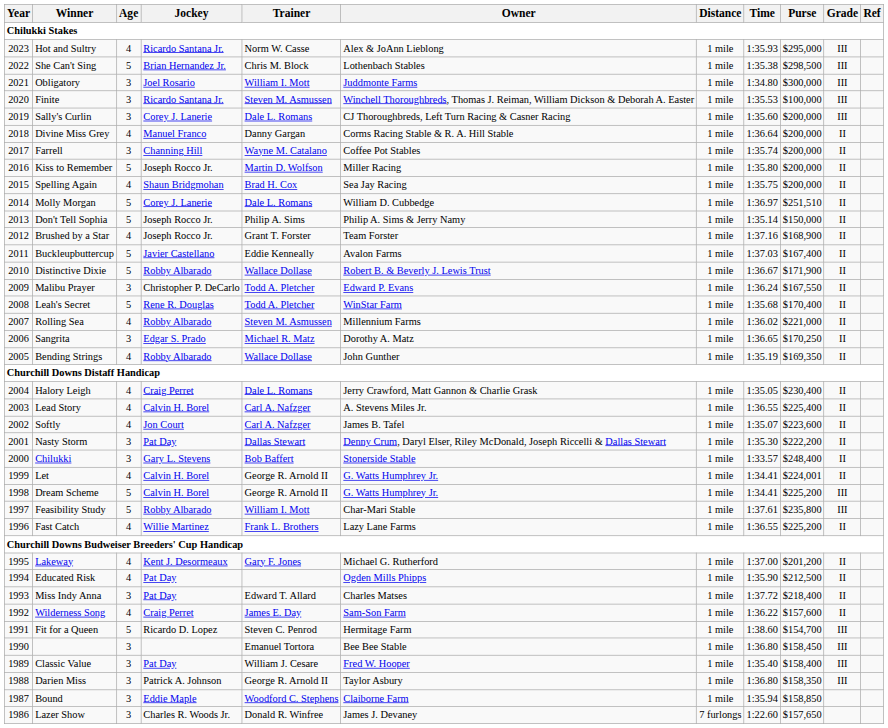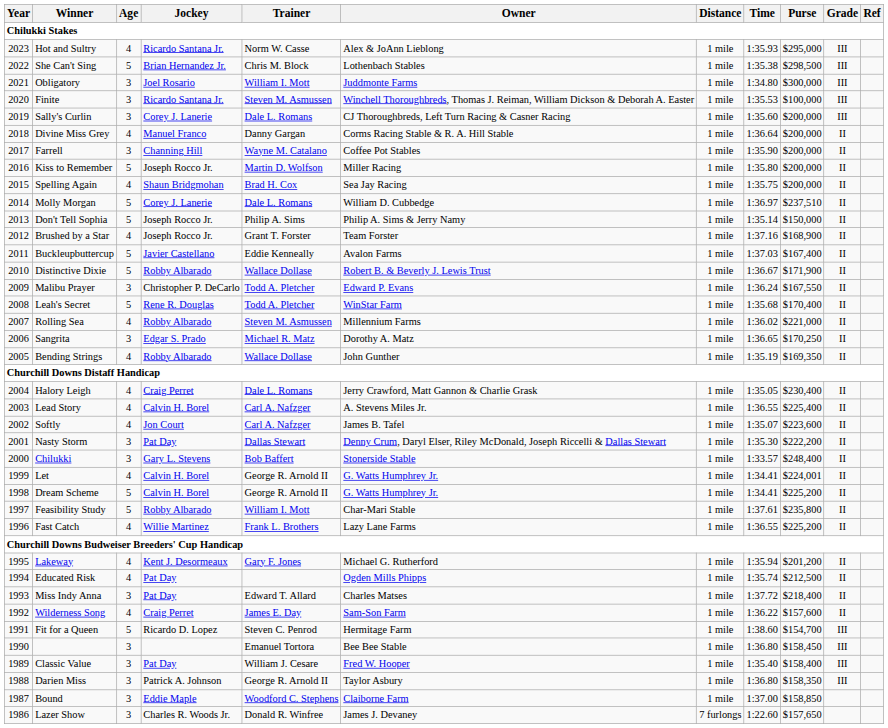 <table class="wikitable sortable">
 <tr>
 <th>Year</th>
 <th>Winner</th>
 <th>Age</th>
 <th>Jockey</th>
 <th>Trainer</th>
 <th>Owner</th>
 <th>Distance</th>
 <th>Time</th>
 <th>Purse</th>
 <th>Grade</th>
 <th>Ref</th>
 </tr>
 <tr style="font-size:90%; background-color:white">
 <td align="left" colspan=11><strong>Chilukki Stakes</strong></td>
 </tr>
 <tr style="font-size:90%;">
 <td align=center>2023</td>
 <td>Hot and Sultry</td>
 <td align=center>4</td>
 <td><a href='#'>Ricardo Santana Jr.</a></td>
 <td>Norm W. Casse</td>
 <td>Alex & JoAnn Lieblong</td>
 <td align=center>1 mile</td>
 <td align=center>1:35.93</td>
 <td align=center>$295,000</td>
 <td align=center>III</td>
 <td></td>
 </tr>
 <tr style="font-size:90%;">
 <td align=center>2022</td>
 <td>She Can't Sing</td>
 <td align=center>5</td>
 <td><a href='#'>Brian Hernandez Jr.</a></td>
 <td>Chris M. Block</td>
 <td>Lothenbach Stables</td>
 <td align=center>1 mile</td>
 <td align=center>1:35.38</td>
 <td align=center>$298,500</td>
 <td align=center>III</td>
 <td></td>
 </tr>
 <tr style="font-size:90%;">
 <td align=center>2021</td>
 <td>Obligatory</td>
 <td align=center>3</td>
 <td><a href='#'>Joel Rosario</a></td>
 <td><a href='#'>William I. Mott</a></td>
 <td><a href='#'>Juddmonte Farms</a></td>
 <td align=center>1 mile</td>
 <td align=center>1:34.80</td>
 <td align=center>$300,000</td>
 <td align=center>III</td>
 <td></td>
 </tr>
 <tr style="font-size:90%;">
 <td align=center>2020</td>
 <td>Finite</td>
 <td align=center>3</td>
 <td><a href='#'>Ricardo Santana Jr.</a></td>
 <td><a href='#'>Steven M. Asmussen</a></td>
 <td><a href='#'>Winchell Thoroughbreds</a>, Thomas J. Reiman, William Dickson & Deborah A. Easter</td>
 <td align=center>1 mile</td>
 <td align=center>1:35.53</td>
 <td align=center>$100,000</td>
 <td align=center>III</td>
 <td></td>
 </tr>
 <tr style="font-size:90%;">
 <td align=center>2019</td>
 <td>Sally's Curlin</td>
 <td align=center>3</td>
 <td><a href='#'>Corey J. Lanerie</a></td>
 <td><a href='#'>Dale L. Romans</a></td>
 <td>CJ Thoroughbreds, Left Turn Racing & Casner Racing</td>
 <td align=center>1 mile</td>
 <td align=center>1:35.60</td>
 <td align=center>$200,000</td>
 <td align=center>III</td>
 <td></td>
 </tr>
 <tr style="font-size:90%;">
 <td align=center>2018</td>
 <td>Divine Miss Grey</td>
 <td align=center>4</td>
 <td><a href='#'>Manuel Franco</a></td>
 <td>Danny Gargan</td>
 <td>Corms Racing Stable & R. A. Hill Stable</td>
 <td align=center>1 mile</td>
 <td align=center>1:36.64</td>
 <td align=center>$200,000</td>
 <td align=center>II</td>
 <td></td>
 </tr>
 <tr style="font-size:90%;">
 <td align=center>2017</td>
 <td>Farrell</td>
 <td align=center>3</td>
 <td><a href='#'>Channing Hill</a></td>
 <td><a href='#'>Wayne M. Catalano</a></td>
 <td>Coffee Pot Stables</td>
 <td align=center>1 mile</td>
-<td align=center>1:35.74</td>
+<td align=center>1:35.90</td>
 <td align=center>$200,000</td>
 <td align=center>II</td>
 <td></td>
 </tr>
 <tr style="font-size:90%;">
 <td align=center>2016</td>
 <td>Kiss to Remember</td>
 <td align=center>5</td>
 <td>Joseph Rocco Jr.</td>
 <td><a href='#'>Martin D. Wolfson</a></td>
 <td>Miller Racing</td>
 <td align=center>1 mile</td>
 <td align=center>1:35.80</td>
 <td align=center>$200,000</td>
 <td align=center>II</td>
 <td></td>
 </tr>
 <tr style="font-size:90%;">
 <td align=center>2015</td>
 <td>Spelling Again</td>
 <td align=center>4</td>
 <td><a href='#'>Shaun Bridgmohan</a></td>
 <td><a href='#'>Brad H. Cox</a></td>
 <td>Sea Jay Racing</td>
 <td align=center>1 mile</td>
 <td align=center>1:35.75</td>
 <td align=center>$200,000</td>
 <td align=center>II</td>
 <td></td>
 </tr>
 <tr style="font-size:90%;">
 <td align=center>2014</td>
 <td>Molly Morgan</td>
 <td align=center>5</td>
 <td><a href='#'>Corey J. Lanerie</a></td>
 <td><a href='#'>Dale L. Romans</a></td>
 <td>William D. Cubbedge</td>
 <td align=center>1 mile</td>
 <td align=center>1:36.97</td>
-<td align=center>$251,510</td>
+<td align=center>$237,510</td>
 <td align=center>II</td>
 <td></td>
 </tr>
 <tr style="font-size:90%;">
 <td align=center>2013</td>
 <td>Don't Tell Sophia</td>
 <td align=center>5</td>
 <td>Joseph Rocco Jr.</td>
 <td>Philip A. Sims</td>
 <td>Philip A. Sims & Jerry Namy</td>
 <td align=center>1 mile</td>
 <td align=center>1:35.14</td>
 <td align=center>$150,000</td>
 <td align=center>II</td>
 <td></td>
 </tr>
 <tr style="font-size:90%;">
 <td align=center>2012</td>
 <td>Brushed by a Star</td>
 <td align=center>4</td>
 <td>Joseph Rocco Jr.</td>
 <td>Grant T. Forster</td>
 <td>Team Forster</td>
 <td align=center>1 mile</td>
 <td align=center>1:37.16</td>
 <td align=center>$168,900</td>
 <td align=center>II</td>
 <td></td>
 </tr>
 <tr style="font-size:90%;">
 <td align=center>2011</td>
 <td>Buckleupbuttercup</td>
 <td align=center>5</td>
 <td><a href='#'>Javier Castellano</a></td>
 <td>Eddie Kenneally</td>
 <td>Avalon Farms</td>
 <td align=center>1 mile</td>
 <td align=center>1:37.03</td>
 <td align=center>$167,400</td>
 <td align=center>II</td>
 <td></td>
 </tr>
 <tr style="font-size:90%;">
 <td align=center>2010</td>
 <td>Distinctive Dixie</td>
 <td align=center>5</td>
 <td><a href='#'>Robby Albarado</a></td>
 <td><a href='#'>Wallace Dollase</a></td>
 <td><a href='#'>Robert B. & Beverly J. Lewis Trust</a></td>
 <td align=center>1 mile</td>
 <td align=center>1:36.67</td>
 <td align=center>$171,900</td>
 <td align=center>II</td>
 <td></td>
 </tr>
 <tr style="font-size:90%;">
 <td align=center>2009</td>
 <td>Malibu Prayer</td>
 <td align=center>3</td>
 <td>Christopher P. DeCarlo</td>
 <td><a href='#'>Todd A. Pletcher</a></td>
 <td><a href='#'>Edward P. Evans</a></td>
 <td align=center>1 mile</td>
 <td align=center>1:36.24</td>
 <td align=center>$167,550</td>
 <td align=center>II</td>
 <td></td>
 </tr>
 <tr style="font-size:90%;">
 <td align=center>2008</td>
 <td>Leah's Secret</td>
 <td align=center>5</td>
 <td><a href='#'>Rene R. Douglas</a></td>
 <td><a href='#'>Todd A. Pletcher</a></td>
 <td><a href='#'>WinStar Farm</a></td>
 <td align=center>1 mile</td>
 <td align=center>1:35.68</td>
 <td align=center>$170,400</td>
 <td align=center>II</td>
 <td></td>
 </tr>
 <tr style="font-size:90%;">
 <td align=center>2007</td>
 <td>Rolling Sea</td>
 <td align=center>4</td>
 <td><a href='#'>Robby Albarado</a></td>
 <td><a href='#'>Steven M. Asmussen</a></td>
 <td>Millennium Farms</td>
 <td align=center>1 mile</td>
 <td align=center>1:36.02</td>
 <td align=center>$221,000</td>
 <td align=center>II</td>
 <td></td>
 </tr>
 <tr style="font-size:90%;">
 <td align=center>2006</td>
 <td>Sangrita</td>
 <td align=center>3</td>
 <td><a href='#'>Edgar S. Prado</a></td>
 <td><a href='#'>Michael R. Matz</a></td>
 <td>Dorothy A. Matz</td>
 <td align=center>1 mile</td>
 <td align=center>1:36.65</td>
 <td align=center>$170,250</td>
 <td align=center>II</td>
 <td></td>
 </tr>
 <tr style="font-size:90%;">
 <td align=center>2005</td>
 <td>Bending Strings</td>
 <td align=center>4</td>
 <td><a href='#'>Robby Albarado</a></td>
 <td><a href='#'>Wallace Dollase</a></td>
 <td>John Gunther</td>
 <td align=center>1 mile</td>
 <td align=center>1:35.19</td>
 <td align=center>$169,350</td>
 <td align=center>II</td>
 <td></td>
 </tr>
 <tr style="font-size:90%; background-color:white">
 <td align="left" colspan=11><strong>Churchill Downs Distaff Handicap</strong></td>
 </tr>
 <tr style="font-size:90%;">
 <td align=center>2004</td>
 <td>Halory Leigh</td>
 <td align=center>4</td>
 <td><a href='#'>Craig Perret</a></td>
 <td><a href='#'>Dale L. Romans</a></td>
 <td>Jerry Crawford, Matt Gannon & Charlie Grask</td>
 <td align=center>1 mile</td>
 <td align=center>1:35.05</td>
 <td align=center>$230,400</td>
 <td align=center>II</td>
 <td></td>
 </tr>
 <tr style="font-size:90%;">
 <td align=center>2003</td>
 <td>Lead Story</td>
 <td align=center>4</td>
 <td><a href='#'>Calvin H. Borel</a></td>
 <td><a href='#'>Carl A. Nafzger</a></td>
 <td>A. Stevens Miles Jr.</td>
 <td align=center>1 mile</td>
 <td align=center>1:36.55</td>
 <td align=center>$225,400</td>
 <td align=center>II</td>
 <td></td>
 </tr>
 <tr style="font-size:90%;">
 <td align=center>2002</td>
 <td>Softly</td>
 <td align=center>4</td>
 <td><a href='#'>Jon Court</a></td>
 <td><a href='#'>Carl A. Nafzger</a></td>
 <td>James B. Tafel</td>
 <td align=center>1 mile</td>
 <td align=center>1:35.07</td>
 <td align=center>$223,600</td>
 <td align=center>II</td>
 <td></td>
 </tr>
 <tr style="font-size:90%;">
 <td align=center>2001</td>
 <td>Nasty Storm</td>
 <td align=center>3</td>
 <td><a href='#'>Pat Day</a></td>
 <td><a href='#'>Dallas Stewart</a></td>
 <td><a href='#'>Denny Crum</a>, Daryl Elser, Riley McDonald, Joseph Riccelli & <a href='#'>Dallas Stewart</a></td>
 <td align=center>1 mile</td>
 <td align=center>1:35.30</td>
 <td align=center>$222,200</td>
 <td align=center>II</td>
 <td></td>
 </tr>
 <tr style="font-size:90%;">
 <td align=center>2000</td>
 <td><a href='#'>Chilukki</a></td>
 <td align=center>3</td>
 <td><a href='#'>Gary L. Stevens</a></td>
 <td><a href='#'>Bob Baffert</a></td>
 <td><a href='#'>Stonerside Stable</a></td>
 <td align=center>1 mile</td>
 <td align=center>1:33.57</td>
 <td align=center>$248,400</td>
 <td align=center>II</td>
 <td></td>
 </tr>
 <tr style="font-size:90%;">
 <td align=center>1999</td>
 <td>Let</td>
 <td align=center>4</td>
 <td><a href='#'>Calvin H. Borel</a></td>
 <td>George R. Arnold II</td>
 <td><a href='#'>G. Watts Humphrey Jr.</a></td>
 <td align=center>1 mile</td>
 <td align=center>1:34.41</td>
 <td align=center>$224,001</td>
 <td align=center>II</td>
 <td></td>
 </tr>
 <tr style="font-size:90%;">
 <td align=center>1998</td>
 <td>Dream Scheme</td>
 <td align=center>5</td>
 <td><a href='#'>Calvin H. Borel</a></td>
 <td>George R. Arnold II</td>
 <td><a href='#'>G. Watts Humphrey Jr.</a></td>
 <td align=center>1 mile</td>
 <td align=center>1:34.41</td>
 <td align=center>$225,200</td>
-<td align=center>III</td>
+<td align=center>II</td>
 <td></td>
 </tr>
 <tr style="font-size:90%;">
 <td align=center>1997</td>
 <td>Feasibility Study</td>
 <td align=center>5</td>
 <td><a href='#'>Robby Albarado</a></td>
 <td><a href='#'>William I. Mott</a></td>
 <td>Char-Mari Stable</td>
 <td align=center>1 mile</td>
 <td align=center>1:37.61</td>
 <td align=center>$235,800</td>
-<td align=center>III</td>
+<td align=center>II</td>
 <td></td>
 </tr>
 <tr style="font-size:90%;">
 <td align=center>1996</td>
 <td>Fast Catch</td>
 <td align=center>4</td>
 <td><a href='#'>Willie Martinez</a></td>
 <td><a href='#'>Frank L. Brothers</a></td>
 <td>Lazy Lane Farms</td>
 <td align=center>1 mile</td>
 <td align=center>1:36.55</td>
 <td align=center>$225,200</td>
 <td align=center>II</td>
 <td></td>
 </tr>
 <tr style="font-size:90%; background-color:white">
 <td align="left" colspan=11><strong>Churchill Downs Budweiser Breeders' Cup Handicap</strong></td>
 </tr>
 <tr style="font-size:90%;">
 <td align=center>1995</td>
 <td><a href='#'>Lakeway</a></td>
 <td align=center>4</td>
 <td><a href='#'>Kent J. Desormeaux</a></td>
 <td><a href='#'>Gary F. Jones</a></td>
 <td>Michael G. Rutherford</td>
 <td align=center>1 mile</td>
-<td align=center>1:37.00</td>
+<td align=center>1:35.94</td>
 <td align=center>$201,200</td>
 <td align=center>II</td>
 <td></td>
 </tr>
 <tr style="font-size:90%;">
 <td align=center>1994</td>
 <td>Educated Risk</td>
 <td align=center>4</td>
 <td><a href='#'>Pat Day</a></td>
 <td></td>
 <td><a href='#'>Ogden Mills Phipps</a></td>
 <td align=center>1 mile</td>
-<td align=center>1:35.90</td>
+<td align=center>1:35.74</td>
 <td align=center>$212,500</td>
 <td align=center>II</td>
 <td></td>
 </tr>
 <tr style="font-size:90%;">
 <td align=center>1993</td>
 <td>Miss Indy Anna</td>
 <td align=center>3</td>
 <td><a href='#'>Pat Day</a></td>
 <td>Edward T. Allard</td>
 <td>Charles Matses</td>
 <td align=center>1 mile</td>
 <td align=center>1:37.72</td>
 <td align=center>$218,400</td>
 <td align=center>II</td>
 <td></td>
 </tr>
 <tr style="font-size:90%;">
 <td align=center>1992</td>
 <td><a href='#'>Wilderness Song</a></td>
 <td align=center>4</td>
 <td><a href='#'>Craig Perret</a></td>
 <td><a href='#'>James E. Day</a></td>
 <td><a href='#'>Sam-Son Farm</a></td>
 <td align=center>1 mile</td>
 <td align=center>1:36.22</td>
 <td align=center>$157,600</td>
 <td align=center>II</td>
 <td></td>
 </tr>
 <tr style="font-size:90%;">
 <td align=center>1991</td>
 <td>Fit for a Queen</td>
 <td align=center>5</td>
 <td>Ricardo D. Lopez</td>
 <td>Steven C. Penrod</td>
 <td>Hermitage Farm</td>
 <td align=center>1 mile</td>
 <td align=center>1:38.60</td>
 <td align=center>$154,700</td>
 <td align=center>III</td>
 <td></td>
 </tr>
 <tr style="font-size:90%;">
 <td align=center>1990</td>
 <td></td>
 <td align=center>3</td>
 <td></td>
 <td>Emanuel Tortora</td>
 <td>Bee Bee Stable</td>
 <td align=center>1 mile</td>
 <td align=center>1:36.80</td>
 <td align=center>$158,450</td>
 <td align=center>III</td>
 <td></td>
 </tr>
 <tr style="font-size:90%;">
 <td align=center>1989</td>
 <td>Classic Value</td>
 <td align=center>3</td>
 <td><a href='#'>Pat Day</a></td>
 <td>William J. Cesare</td>
 <td><a href='#'>Fred W. Hooper</a></td>
 <td align=center>1 mile</td>
 <td align=center>1:35.40</td>
 <td align=center>$158,400</td>
 <td align=center>III</td>
 <td></td>
 </tr>
 <tr style="font-size:90%;">
 <td align=center>1988</td>
 <td>Darien Miss</td>
 <td align=center>3</td>
 <td>Patrick A. Johnson</td>
 <td>George R. Arnold II</td>
 <td>Taylor Asbury</td>
 <td align=center>1 mile</td>
 <td align=center>1:36.80</td>
 <td align=center>$158,350</td>
 <td align=center>III</td>
 <td></td>
 </tr>
 <tr style="font-size:90%;">
 <td align=center>1987</td>
 <td>Bound</td>
 <td align=center>3</td>
 <td><a href='#'>Eddie Maple</a></td>
 <td><a href='#'>Woodford C. Stephens</a></td>
 <td><a href='#'>Claiborne Farm</a></td>
 <td align=center>1 mile</td>
-<td align=center>1:35.94</td>
+<td align=center>1:37.00</td>
 <td align=center>$158,850</td>
 <td align=center></td>
 <td></td>
 </tr>
 <tr style="font-size:90%;">
 <td align=center>1986</td>
 <td>Lazer Show</td>
 <td align=center>3</td>
 <td>Charles R. Woods Jr.</td>
 <td>Donald R. Winfree</td>
 <td>James J. Devaney</td>
 <td align=center>7 furlongs</td>
 <td align=center>1:22.60</td>
 <td align=center>$157,650</td>
 <td align=center></td>
 <td></td>
 </tr>
 </table>
